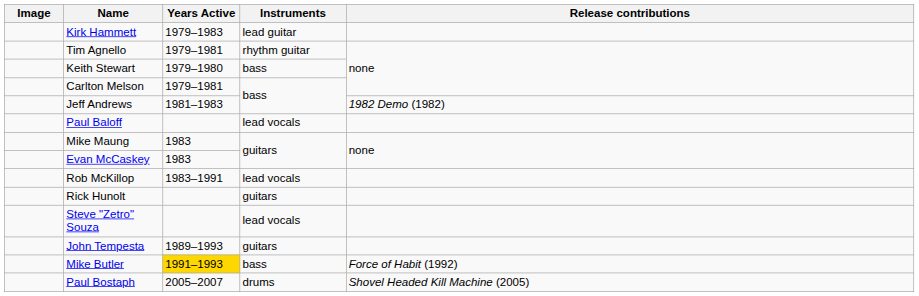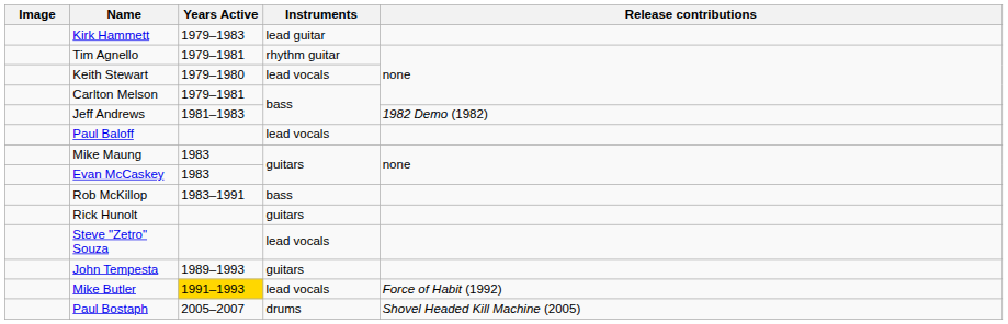 <table class="wikitable" border="1" width=100%>
 <tr>
 <th width="75">Image</th>
 <th width="130">Name</th>
 <th width="100">Years Active</th>
 <th width="140">Instruments</th>
 <th>Release contributions</th>
 </tr>
 <tr>
 <td></td>
 <td><a href='#'>Kirk Hammett</a></td>
 <td>1979–1983</td>
 <td>lead guitar</td>
 <td></td>
 </tr>
 <tr>
 <td></td>
 <td>Tim Agnello</td>
 <td>1979–1981</td>
 <td>rhythm guitar</td>
 <td rowspan="3">none</td>
 </tr>
 <tr>
 <td></td>
 <td>Keith Stewart</td>
 <td>1979–1980</td>
-<td>bass</td>
+<td>lead vocals</td>
 </tr>
 <tr>
 <td></td>
 <td>Carlton Melson</td>
 <td>1979–1981</td>
 <td rowspan="2">bass</td>
 </tr>
 <tr>
 <td></td>
 <td>Jeff Andrews</td>
 <td>1981–1983 </td>
 <td><em>1982 Demo</em> (1982)</td>
 </tr>
 <tr>
 <td></td>
 <td><a href='#'>Paul Baloff</a></td>
 <td></td>
 <td>lead vocals</td>
 <td></td>
 </tr>
 <tr>
 <td></td>
 <td>Mike Maung</td>
 <td>1983</td>
 <td rowspan="2">guitars</td>
 <td rowspan="2">none</td>
 </tr>
 <tr>
 <td></td>
 <td><a href='#'>Evan McCaskey</a></td>
 <td>1983 </td>
 </tr>
 <tr>
 <td></td>
 <td>Rob McKillop</td>
 <td>1983–1991</td>
-<td>lead vocals</td>
+<td>bass</td>
 <td></td>
 </tr>
 <tr>
 <td></td>
 <td>Rick Hunolt</td>
 <td></td>
 <td>guitars</td>
 <td></td>
 </tr>
 <tr>
 <td></td>
 <td><a href='#'>Steve "Zetro" Souza</a></td>
 <td></td>
 <td>lead vocals</td>
 <td></td>
 </tr>
 <tr>
 <td></td>
 <td><a href='#'>John Tempesta</a></td>
 <td>1989–1993 </td>
 <td>guitars</td>
 <td></td>
 </tr>
 <tr>
 <td></td>
 <td><a href='#'>Mike Butler</a></td>
 <td style="background: gold;">1991–1993</td>
-<td>bass</td>
+<td>lead vocals</td>
 <td><em>Force of Habit</em> (1992)</td>
 </tr>
 <tr>
 <td></td>
 <td><a href='#'>Paul Bostaph</a></td>
 <td>2005–2007</td>
 <td>drums</td>
 <td><em>Shovel Headed Kill Machine</em> (2005)</td>
 </tr>
 </table>
